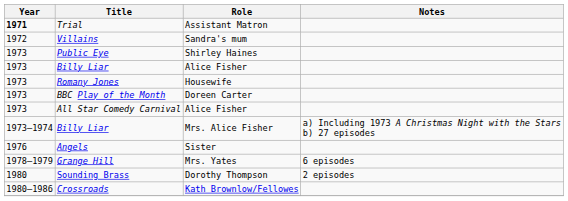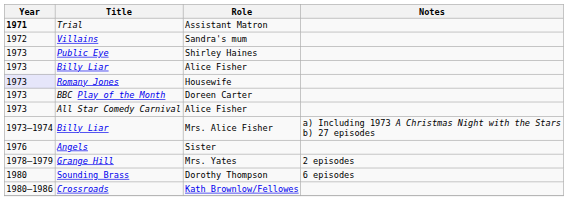 <table class= "wikitable">
 <tr>
 <th>Year</th>
 <th>Title</th>
 <th>Role</th>
 <th>Notes</th>
 </tr>
 <tr>
 <td><strong>1971</strong></td>
 <td><em>Trial</em></td>
 <td>Assistant Matron</td>
 <td></td>
 </tr>
 <tr>
 <td>1972</td>
 <td><em><a href='#'>Villains</a></em></td>
 <td>Sandra's mum</td>
 <td></td>
 </tr>
 <tr>
 <td>1973</td>
 <td><em><a href='#'>Public Eye</a></em></td>
 <td>Shirley Haines</td>
 <td></td>
 </tr>
 <tr>
 <td>1973</td>
 <td><em><a href='#'>Billy Liar</a></em></td>
 <td>Alice Fisher</td>
 <td></td>
 </tr>
 <tr>
-<td>1973</td>
+<td style="background: lavender;">1973</td>
 <td><em><a href='#'>Romany Jones</a></em></td>
 <td>Housewife</td>
 <td></td>
 </tr>
 <tr>
 <td>1973</td>
 <td><em>BBC <a href='#'>Play of the Month</a></em></td>
 <td>Doreen Carter</td>
 <td></td>
 </tr>
 <tr>
 <td>1973</td>
 <td><em>All Star Comedy Carnival</em></td>
 <td>Alice Fisher</td>
 <td></td>
 </tr>
 <tr>
 <td>1973–1974</td>
 <td><em><a href='#'>Billy Liar</a></em></td>
 <td>Mrs. Alice Fisher</td>
 <td>a) Including 1973 <em>A Christmas Night with the Stars</em><br>b) 27 episodes</td>
 </tr>
 <tr>
 <td>1976</td>
 <td><em><a href='#'>Angels</a></em></td>
 <td>Sister</td>
 <td></td>
 </tr>
 <tr>
 <td>1978–1979</td>
 <td><em><a href='#'>Grange Hill</a></em></td>
 <td>Mrs. Yates</td>
-<td>6 episodes</td>
+<td>2 episodes</td>
 </tr>
 <tr>
 <td>1980</td>
 <td><a href='#'>Sounding Brass</a></td>
 <td>Dorothy Thompson</td>
-<td>2 episodes</td>
+<td>6 episodes</td>
 </tr>
 <tr>
 <td>1980–1986</td>
 <td><em><a href='#'>Crossroads</a></em></td>
 <td><a href='#'>Kath Brownlow/Fellowes</a></td>
 <td></td>
 </tr>
 <tr>
 </tr>
 </table>
